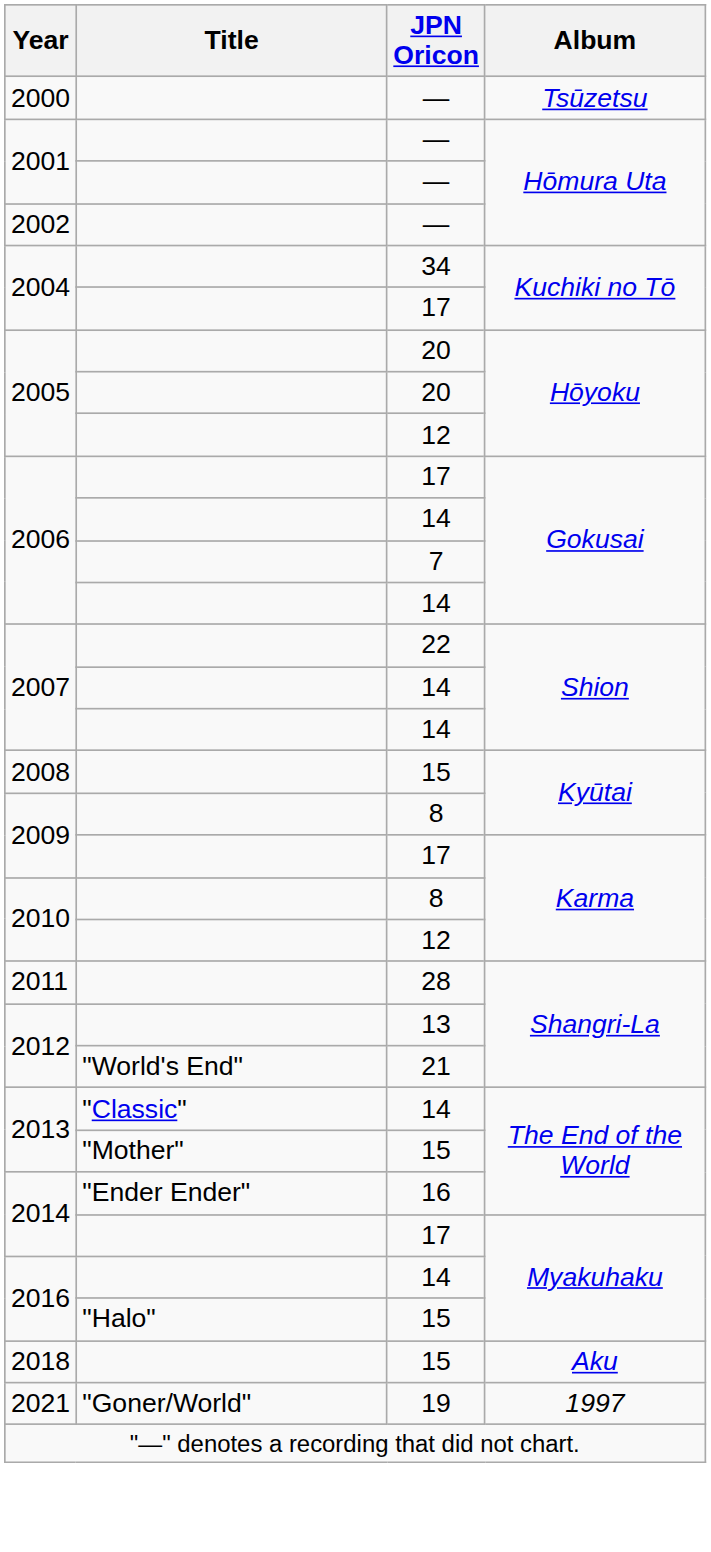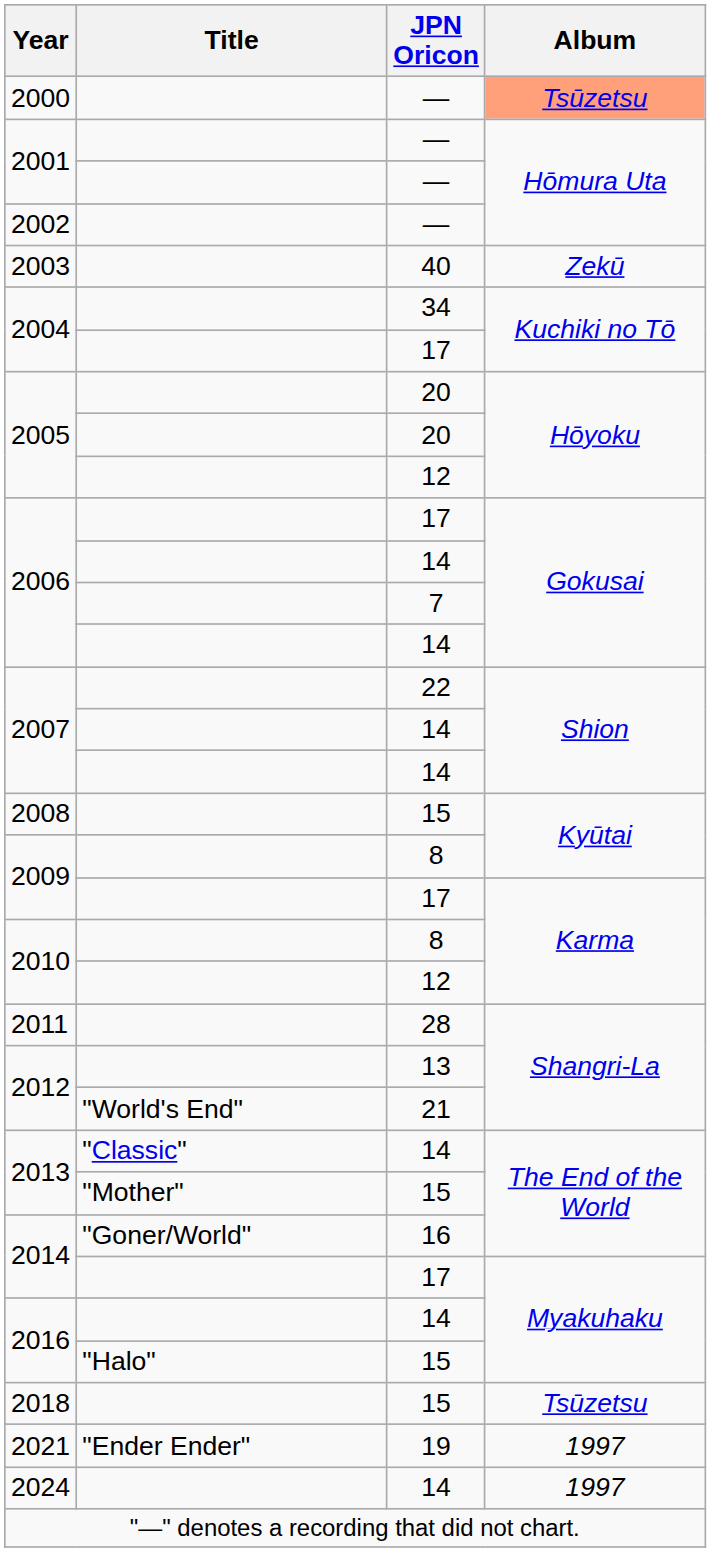 <table class="wikitable">
 <tr>
 <th width="30">Year</th>
 <th width="180">Title</th>
 <th width="30"><a href='#'>JPN<br>Oricon</a><br></th>
 <th width="125">Album</th>
 </tr>
 <tr>
 <td align="center" rowspan="1">2000</td>
 <td></td>
 <td align="center">—</td>
-<td align="center" rowspan="1"><em><a href='#'>Tsūzetsu</a></em></td>
+<td align="center" rowspan="1" style="background: lightsalmon;"><em><a href='#'>Tsūzetsu</a></em></td>
 </tr>
 <tr>
 <td align="center" rowspan="2">2001</td>
 <td></td>
 <td align="center">—</td>
 <td align="center" rowspan="3"><em><a href='#'>Hōmura Uta</a></em></td>
 </tr>
 <tr>
 <td></td>
 <td align="center">—</td>
 </tr>
 <tr>
 <td align="center" rowspan="1">2002</td>
 <td></td>
 <td align="center">—</td>
+</tr>
+<tr>
+<td align="center" rowspan="1">2003</td>
+<td></td>
+<td align="center">40</td>
+<td align="center" rowspan="1"><em><a href='#'>Zekū</a></em></td>
 </tr>
 <tr>
 <td align="center" rowspan="2">2004</td>
 <td></td>
 <td align="center">34</td>
 <td align="center" rowspan="2"><em><a href='#'>Kuchiki no Tō</a></em></td>
 </tr>
 <tr>
 <td></td>
 <td align="center">17</td>
 </tr>
 <tr>
 <td align="center" rowspan="3">2005</td>
 <td></td>
 <td align="center">20</td>
 <td align="center" rowspan="3"><em><a href='#'>Hōyoku</a></em></td>
 </tr>
 <tr>
 <td></td>
 <td align="center">20</td>
 </tr>
 <tr>
 <td></td>
 <td align="center">12</td>
 </tr>
 <tr>
 <td align="center" rowspan="4">2006</td>
 <td></td>
 <td align="center">17</td>
 <td align="center" rowspan="4"><em><a href='#'>Gokusai</a></em></td>
 </tr>
 <tr>
 <td></td>
 <td align="center">14</td>
 </tr>
 <tr>
 <td></td>
 <td align="center">7</td>
 </tr>
 <tr>
 <td></td>
 <td align="center">14</td>
 </tr>
 <tr>
 <td align="center" rowspan="3">2007</td>
 <td></td>
 <td align="center">22</td>
 <td align="center" rowspan="3"><em><a href='#'>Shion</a></em></td>
 </tr>
 <tr>
 <td></td>
 <td align="center">14</td>
 </tr>
 <tr>
 <td></td>
 <td align="center">14</td>
 </tr>
 <tr>
 <td align="center" rowspan="1">2008</td>
 <td></td>
 <td align="center">15</td>
 <td align="center" rowspan="2"><em><a href='#'>Kyūtai</a></em></td>
 </tr>
 <tr>
 <td align="center" rowspan="2">2009</td>
 <td></td>
 <td align="center">8</td>
 </tr>
 <tr>
 <td></td>
 <td align="center">17</td>
 <td align="center" rowspan="3"><em><a href='#'>Karma</a></em></td>
 </tr>
 <tr>
 <td align="center" rowspan="2">2010</td>
 <td></td>
 <td align="center">8</td>
 </tr>
 <tr>
 <td></td>
 <td align="center">12</td>
 </tr>
 <tr>
 <td>2011</td>
 <td></td>
 <td align="center">28</td>
 <td align="center" rowspan="3"><em><a href='#'>Shangri-La</a></em></td>
 </tr>
 <tr>
 <td align="center" rowspan="2">2012</td>
 <td></td>
 <td align="center">13</td>
 </tr>
 <tr>
 <td>"World's End"</td>
 <td align="center">21</td>
 </tr>
 <tr>
 <td align="center" rowspan="2">2013</td>
 <td>"<a href='#'>Classic</a>"</td>
 <td align="center">14</td>
 <td align="center" rowspan="3"><em><a href='#'>The End of the World</a></em></td>
 </tr>
 <tr>
 <td>"Mother"</td>
 <td align="center">15</td>
 </tr>
 <tr>
 <td align="center" rowspan="2">2014</td>
-<td>"Ender Ender"</td>
+<td>"Goner/World"</td>
 <td align="center">16</td>
 </tr>
 <tr>
 <td></td>
 <td align="center">17</td>
 <td align="center" rowspan="3"><em><a href='#'>Myakuhaku</a></em></td>
 </tr>
 <tr>
 <td align="center" rowspan="2">2016</td>
 <td></td>
 <td align="center">14</td>
 </tr>
 <tr>
 <td>"Halo"</td>
 <td align="center">15</td>
 </tr>
 <tr>
 <td align="center" rowspan="1">2018</td>
 <td></td>
 <td align="center">15</td>
-<td rowspan="1" align="center"><em><a href='#'>Aku</a></em></td>
+<td align="center" rowspan="1"><em><a href='#'>Tsūzetsu</a></em></td>
 </tr>
 <tr>
 <td align="center" rowspan="1">2021</td>
-<td>"Goner/World"</td>
+<td>"Ender Ender"</td>
 <td align="center">19</td>
+<td rowspan="1" align="center"><em>1997</em></td>
+</tr>
+<tr>
+<td align="center" rowspan="1">2024</td>
+<td></td>
+<td align="center">14</td>
 <td rowspan="1" align="center"><em>1997</em></td>
 </tr>
 <tr>
 <td align="center" colspan="4" style="font-size:90%">"—" denotes a recording that did not chart.</td>
 </tr>
 </table>
